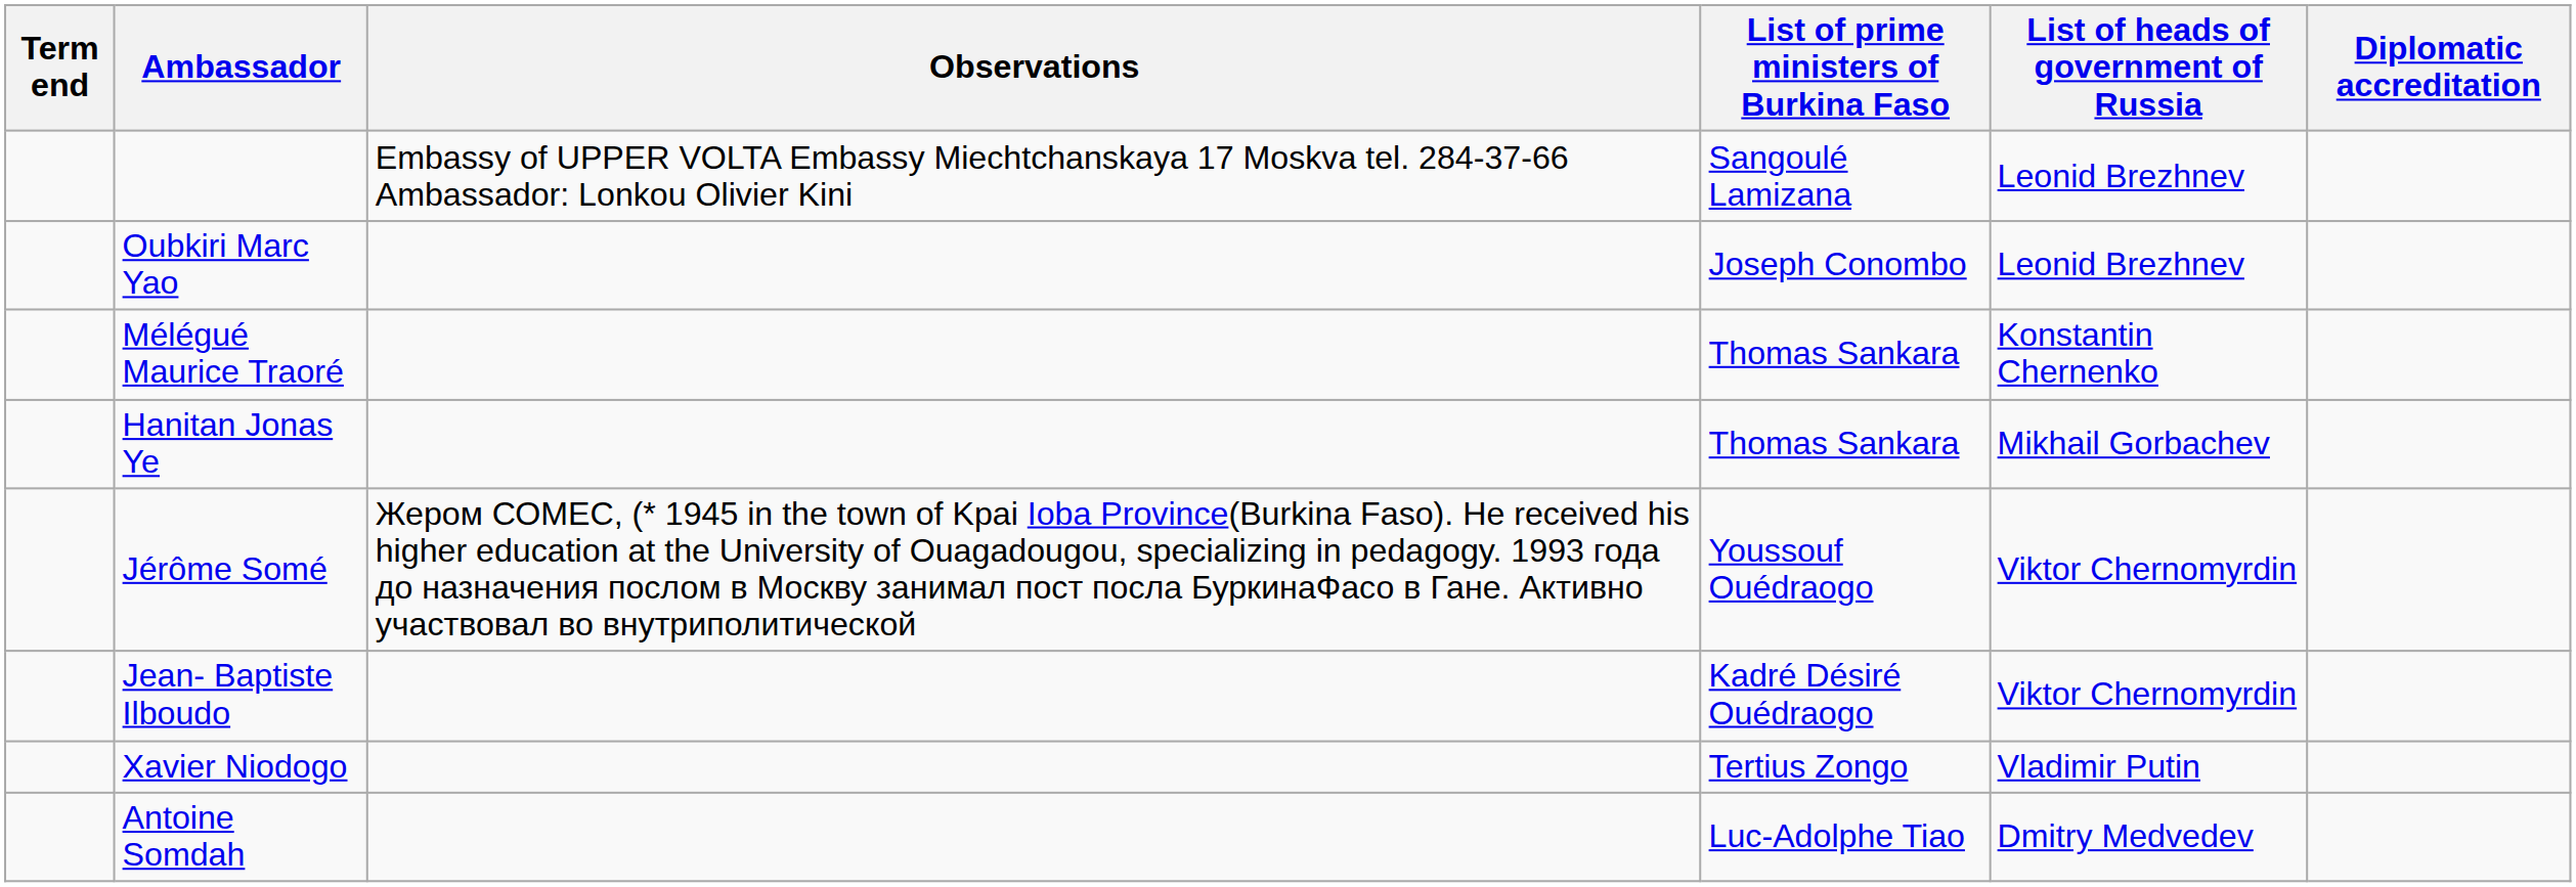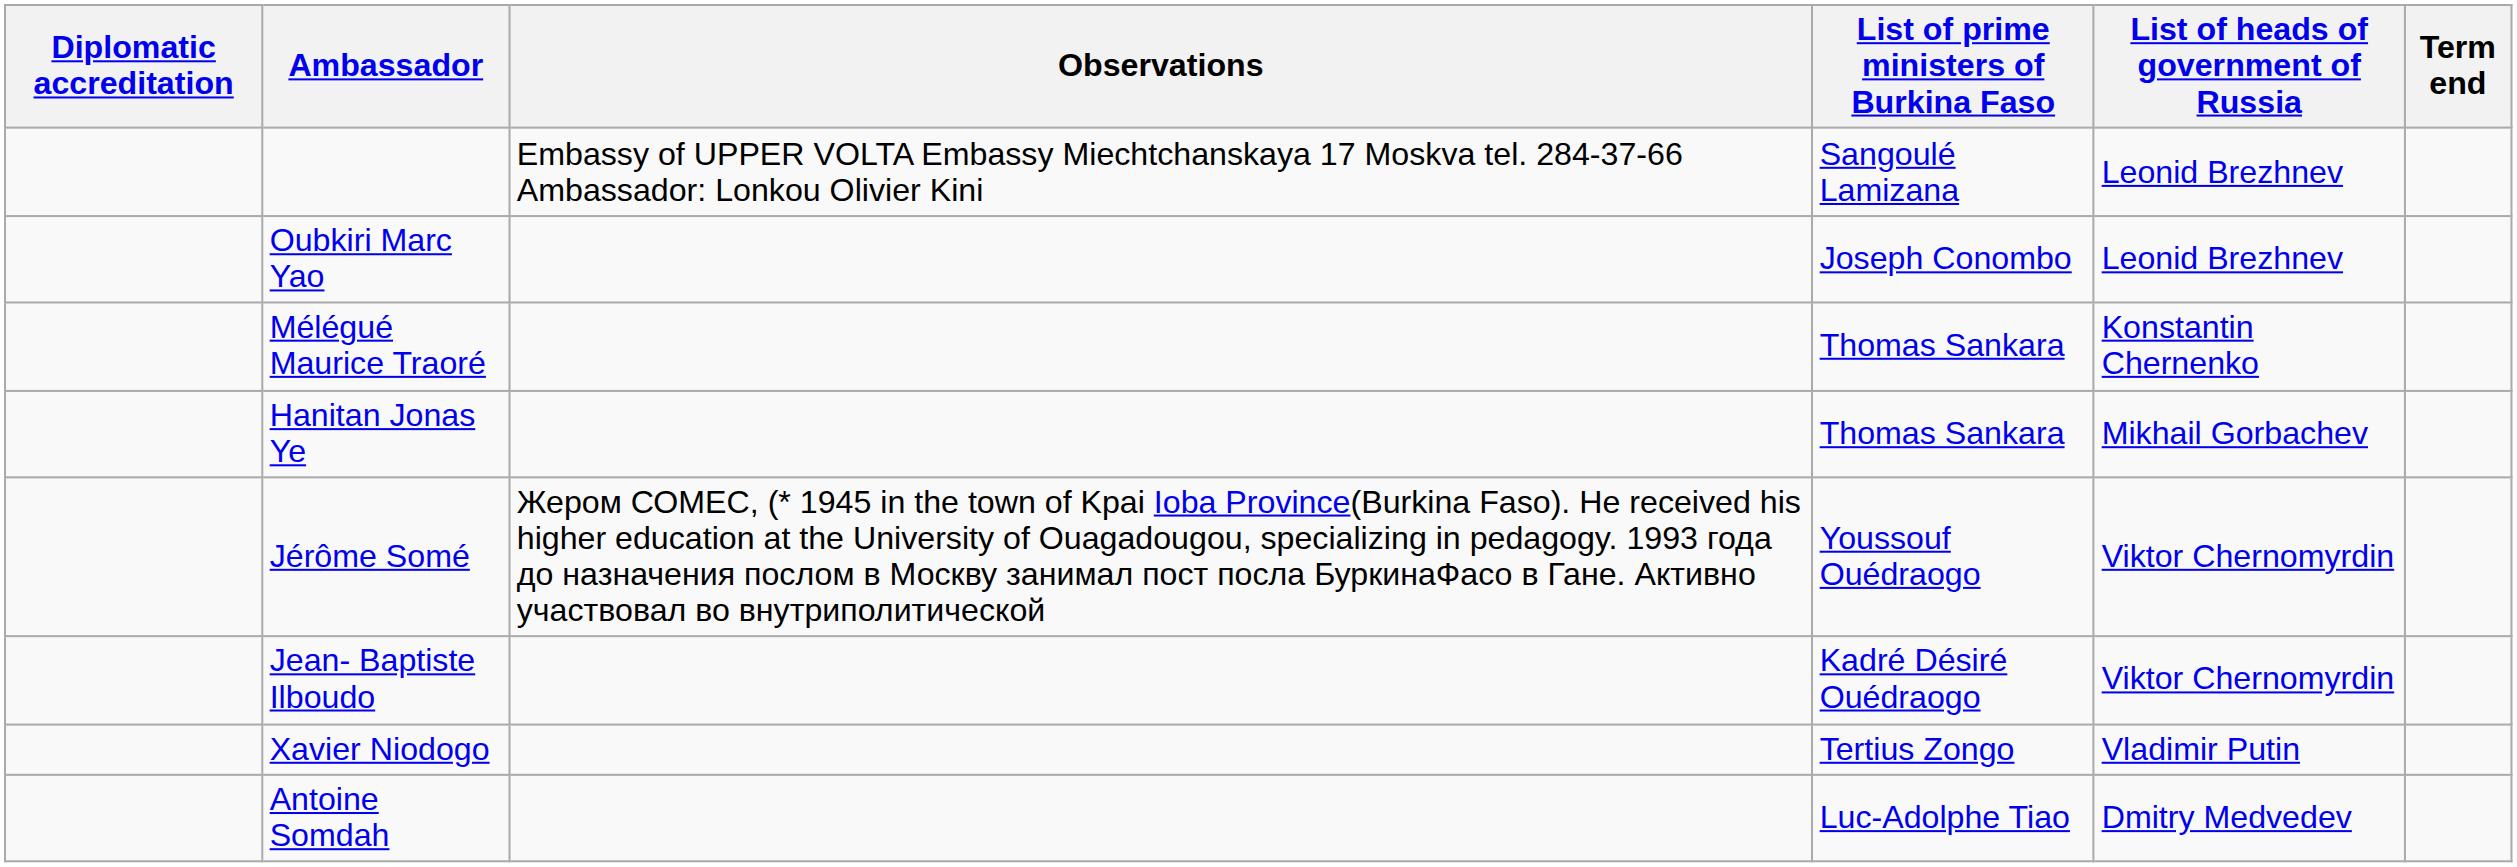 <table class="wikitable sortable">
 <tr>
-<th>Term end</th>
+<th><a href='#'>Diplomatic accreditation</a></th>
 <th><a href='#'>Ambassador</a></th>
 <th>Observations</th>
 <th><a href='#'>List of prime ministers of Burkina Faso</a></th>
 <th><a href='#'>List of heads of government of Russia</a></th>
-<th><a href='#'>Diplomatic accreditation</a></th>
+<th>Term end</th>
 </tr>
 <tr>
 <td></td>
 <td></td>
 <td>Embassy of UPPER VOLTA Embassy Miechtchanskaya 17 Moskva tel. 284-37-66 Ambassador: Lonkou Olivier Kini</td>
 <td><a href='#'>Sangoulé Lamizana</a></td>
 <td><a href='#'>Leonid Brezhnev</a></td>
 <td></td>
 </tr>
 <tr>
 <td></td>
 <td><a href='#'>Oubkiri Marc Yao</a></td>
 <td></td>
 <td><a href='#'>Joseph Conombo</a></td>
 <td><a href='#'>Leonid Brezhnev</a></td>
 <td></td>
 </tr>
 <tr>
 <td></td>
 <td><a href='#'>Mélégué Maurice Traoré</a></td>
 <td></td>
 <td><a href='#'>Thomas Sankara</a></td>
 <td><a href='#'>Konstantin Chernenko</a></td>
 <td></td>
 </tr>
 <tr>
 <td></td>
 <td><a href='#'>Hanitan Jonas Ye</a></td>
 <td></td>
 <td><a href='#'>Thomas Sankara</a></td>
 <td><a href='#'>Mikhail Gorbachev</a></td>
 <td></td>
 </tr>
 <tr>
 <td></td>
 <td><a href='#'>Jérôme Somé</a></td>
 <td>Жером СОМЕС, (* 1945 in the town of Kpai <a href='#'>Ioba Province</a>(Burkina Faso). He received his higher education at the University of Ouagadougou, specializing in pedagogy. 1993 года до назначения послом в Москву занимал пост посла БуркинаФасо в Гане. Активно участвовал во внутриполитической</td>
 <td><a href='#'>Youssouf Ouédraogo</a></td>
 <td><a href='#'>Viktor Chernomyrdin</a></td>
 <td></td>
 </tr>
 <tr>
 <td></td>
 <td><a href='#'>Jean- Baptiste Ilboudo</a></td>
 <td></td>
 <td><a href='#'>Kadré Désiré Ouédraogo</a></td>
 <td><a href='#'>Viktor Chernomyrdin</a></td>
 <td></td>
 </tr>
 <tr>
 <td></td>
 <td><a href='#'>Xavier Niodogo</a></td>
 <td></td>
 <td><a href='#'>Tertius Zongo</a></td>
 <td><a href='#'>Vladimir Putin</a></td>
 <td></td>
 </tr>
 <tr>
 <td></td>
 <td><a href='#'>Antoine Somdah</a></td>
 <td></td>
 <td><a href='#'>Luc-Adolphe Tiao</a></td>
 <td><a href='#'>Dmitry Medvedev</a></td>
 <td></td>
 </tr>
 </table>
